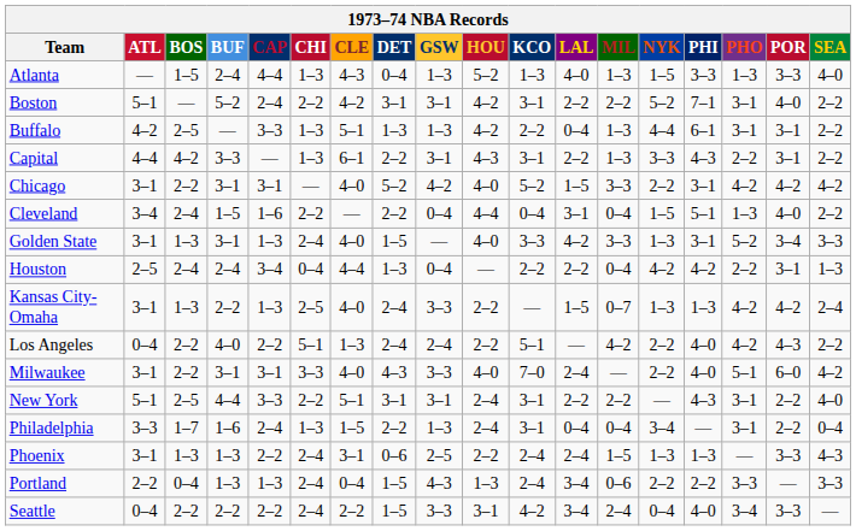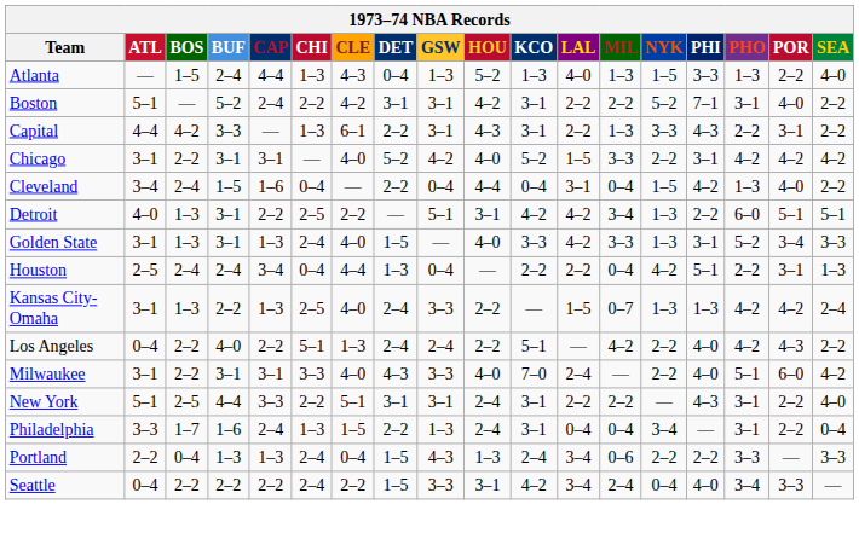 <table class="wikitable" style="font-size:95%; text-align:center;">
 <tr>
 <th colspan=18>1973–74 NBA Records</th>
 </tr>
 <tr>
 <th width=100>Team</th>
 <th style="background:#C90F2E;color:#FFFFFF;width=35">ATL</th>
 <th style="background:#006400;color:#FFFFFF;width=35">BOS</th>
 <th style="background:#428FDF;color:#FFFFFF;width=35">BUF</th>
 <th style="background:#012F6D;color:#BA0C2F;width=35">CAP</th>
 <th style="background:#BA0C2F;color:#FFFFFF;width=35">CHI</th>
 <th style="background:#FFA402;color:#77222F;width=35">CLE</th>
 <th style="background:#012F6B;color:#FFFFFF;width=35">DET</th>
 <th style="background:#FFC62C;color:#012F6B;width=35">GSW</th>
 <th style="background:#BA0C2F;color:#FEC72E;width=35">HOU</th>
 <th style="background:#012F6B;color:#FFFFFF;width=35">KCO</th>
 <th style="background:#800080;color:#FFD700;width=35">LAL</th>
 <th style="background:#006400;color:#B22222;width=35">MIL</th>
 <th style="background:#003EA4;color:#E35208;width=35">NYK</th>
 <th style="background:#012268;color:#FFFFFF;width=35">PHI</th>
 <th style="background:#702F8B;color:#FA4417;width=35">PHO</th>
 <th style="background:#BA0C2F;color:#FFFFFF;width=35">POR</th>
 <th style="background:#00843D;color:#FFCD01;width=35">SEA</th>
 </tr>
 <tr>
 <td style="text-align:left;"><a href='#'>Atlanta</a></td>
 <td>—</td>
 <td>1–5</td>
 <td>2–4</td>
 <td>4–4</td>
 <td>1–3</td>
 <td>4–3</td>
 <td>0–4</td>
 <td>1–3</td>
 <td>5–2</td>
 <td>1–3</td>
 <td>4–0</td>
 <td>1–3</td>
 <td>1–5</td>
 <td>3–3</td>
 <td>1–3</td>
-<td>3–3</td>
+<td>2–2</td>
 <td>4–0</td>
 </tr>
 <tr>
 <td style="text-align:left;"><a href='#'>Boston</a></td>
 <td>5–1</td>
 <td>—</td>
 <td>5–2</td>
 <td>2–4</td>
 <td>2–2</td>
 <td>4–2</td>
 <td>3–1</td>
 <td>3–1</td>
 <td>4–2</td>
 <td>3–1</td>
 <td>2–2</td>
 <td>2–2</td>
 <td>5–2</td>
 <td>7–1</td>
 <td>3–1</td>
 <td>4–0</td>
-<td>2–2</td>
-</tr>
-<tr>
-<td style="text-align:left;"><a href='#'>Buffalo</a></td>
-<td>4–2</td>
-<td>2–5</td>
-<td>—</td>
-<td>3–3</td>
-<td>1–3</td>
-<td>5–1</td>
-<td>1–3</td>
-<td>1–3</td>
-<td>4–2</td>
-<td>2–2</td>
-<td>0–4</td>
-<td>1–3</td>
-<td>4–4</td>
-<td>6–1</td>
-<td>3–1</td>
-<td>3–1</td>
 <td>2–2</td>
 </tr>
 <tr>
 <td style="text-align:left;"><a href='#'>Capital</a></td>
 <td>4–4</td>
 <td>4–2</td>
 <td>3–3</td>
 <td>—</td>
 <td>1–3</td>
 <td>6–1</td>
 <td>2–2</td>
 <td>3–1</td>
 <td>4–3</td>
 <td>3–1</td>
 <td>2–2</td>
 <td>1–3</td>
 <td>3–3</td>
 <td>4–3</td>
 <td>2–2</td>
 <td>3–1</td>
 <td>2–2</td>
 </tr>
 <tr>
 <td style="text-align:left;"><a href='#'>Chicago</a></td>
 <td>3–1</td>
 <td>2–2</td>
 <td>3–1</td>
 <td>3–1</td>
 <td>—</td>
 <td>4–0</td>
 <td>5–2</td>
 <td>4–2</td>
 <td>4–0</td>
 <td>5–2</td>
 <td>1–5</td>
 <td>3–3</td>
 <td>2–2</td>
 <td>3–1</td>
 <td>4–2</td>
 <td>4–2</td>
 <td>4–2</td>
 </tr>
 <tr>
 <td style="text-align:left;"><a href='#'>Cleveland</a></td>
 <td>3–4</td>
 <td>2–4</td>
 <td>1–5</td>
 <td>1–6</td>
-<td>2–2</td>
+<td>0–4</td>
 <td>—</td>
 <td>2–2</td>
 <td>0–4</td>
 <td>4–4</td>
 <td>0–4</td>
 <td>3–1</td>
 <td>0–4</td>
 <td>1–5</td>
-<td>5–1</td>
+<td>4–2</td>
 <td>1–3</td>
 <td>4–0</td>
 <td>2–2</td>
+</tr>
+<tr>
+<td style="text-align:left;"><a href='#'>Detroit</a></td>
+<td>4–0</td>
+<td>1–3</td>
+<td>3–1</td>
+<td>2–2</td>
+<td>2–5</td>
+<td>2–2</td>
+<td>—</td>
+<td>5–1</td>
+<td>3–1</td>
+<td>4–2</td>
+<td>4–2</td>
+<td>3–4</td>
+<td>1–3</td>
+<td>2–2</td>
+<td>6–0</td>
+<td>5–1</td>
+<td>5–1</td>
 </tr>
 <tr>
 <td style="text-align:left;"><a href='#'>Golden State</a></td>
 <td>3–1</td>
 <td>1–3</td>
 <td>3–1</td>
 <td>1–3</td>
 <td>2–4</td>
 <td>4–0</td>
 <td>1–5</td>
 <td>—</td>
 <td>4–0</td>
 <td>3–3</td>
 <td>4–2</td>
 <td>3–3</td>
 <td>1–3</td>
 <td>3–1</td>
 <td>5–2</td>
 <td>3–4</td>
 <td>3–3</td>
 </tr>
 <tr>
 <td style="text-align:left;"><a href='#'>Houston</a></td>
 <td>2–5</td>
 <td>2–4</td>
 <td>2–4</td>
 <td>3–4</td>
 <td>0–4</td>
 <td>4–4</td>
 <td>1–3</td>
 <td>0–4</td>
 <td>—</td>
 <td>2–2</td>
 <td>2–2</td>
 <td>0–4</td>
 <td>4–2</td>
-<td>4–2</td>
+<td>5–1</td>
 <td>2–2</td>
 <td>3–1</td>
 <td>1–3</td>
 </tr>
 <tr>
 <td style="text-align:left;"><a href='#'>Kansas City-Omaha</a></td>
 <td>3–1</td>
 <td>1–3</td>
 <td>2–2</td>
 <td>1–3</td>
 <td>2–5</td>
 <td>4–0</td>
 <td>2–4</td>
 <td>3–3</td>
 <td>2–2</td>
 <td>—</td>
 <td>1–5</td>
 <td>0–7</td>
 <td>1–3</td>
 <td>1–3</td>
 <td>4–2</td>
 <td>4–2</td>
 <td>2–4</td>
 </tr>
 <tr>
 <td style="text-align:left;">Los Angeles</td>
 <td>0–4</td>
 <td>2–2</td>
 <td>4–0</td>
 <td>2–2</td>
 <td>5–1</td>
 <td>1–3</td>
 <td>2–4</td>
 <td>2–4</td>
 <td>2–2</td>
 <td>5–1</td>
 <td>—</td>
 <td>4–2</td>
 <td>2–2</td>
 <td>4–0</td>
 <td>4–2</td>
 <td>4–3</td>
 <td>2–2</td>
 </tr>
 <tr>
 <td style="text-align:left;"><a href='#'>Milwaukee</a></td>
 <td>3–1</td>
 <td>2–2</td>
 <td>3–1</td>
 <td>3–1</td>
 <td>3–3</td>
 <td>4–0</td>
 <td>4–3</td>
 <td>3–3</td>
 <td>4–0</td>
 <td>7–0</td>
 <td>2–4</td>
 <td>—</td>
 <td>2–2</td>
 <td>4–0</td>
 <td>5–1</td>
 <td>6–0</td>
 <td>4–2</td>
 </tr>
 <tr>
 <td style="text-align:left;"><a href='#'>New York</a></td>
 <td>5–1</td>
 <td>2–5</td>
 <td>4–4</td>
 <td>3–3</td>
 <td>2–2</td>
 <td>5–1</td>
 <td>3–1</td>
 <td>3–1</td>
 <td>2–4</td>
 <td>3–1</td>
 <td>2–2</td>
 <td>2–2</td>
 <td>—</td>
 <td>4–3</td>
 <td>3–1</td>
 <td>2–2</td>
 <td>4–0</td>
 </tr>
 <tr>
 <td style="text-align:left;"><a href='#'>Philadelphia</a></td>
 <td>3–3</td>
 <td>1–7</td>
 <td>1–6</td>
 <td>2–4</td>
 <td>1–3</td>
 <td>1–5</td>
 <td>2–2</td>
 <td>1–3</td>
 <td>2–4</td>
 <td>3–1</td>
 <td>0–4</td>
 <td>0–4</td>
 <td>3–4</td>
 <td>—</td>
 <td>3–1</td>
 <td>2–2</td>
 <td>0–4</td>
 </tr>
 <tr>
-<td style="text-align:left;"><a href='#'>Phoenix</a></td>
-<td>3–1</td>
-<td>1–3</td>
-<td>1–3</td>
-<td>2–2</td>
-<td>2–4</td>
-<td>3–1</td>
-<td>0–6</td>
-<td>2–5</td>
-<td>2–2</td>
-<td>2–4</td>
-<td>2–4</td>
-<td>1–5</td>
-<td>1–3</td>
-<td>1–3</td>
-<td>—</td>
-<td>3–3</td>
-<td>4–3</td>
-</tr>
-<tr>
 <td style="text-align:left;"><a href='#'>Portland</a></td>
 <td>2–2</td>
 <td>0–4</td>
 <td>1–3</td>
 <td>1–3</td>
 <td>2–4</td>
 <td>0–4</td>
 <td>1–5</td>
 <td>4–3</td>
 <td>1–3</td>
 <td>2–4</td>
 <td>3–4</td>
 <td>0–6</td>
 <td>2–2</td>
 <td>2–2</td>
 <td>3–3</td>
 <td>—</td>
 <td>3–3</td>
 </tr>
 <tr>
 <td style="text-align:left;"><a href='#'>Seattle</a></td>
 <td>0–4</td>
 <td>2–2</td>
 <td>2–2</td>
 <td>2–2</td>
 <td>2–4</td>
 <td>2–2</td>
 <td>1–5</td>
 <td>3–3</td>
 <td>3–1</td>
 <td>4–2</td>
 <td>3–4</td>
 <td>2–4</td>
 <td>0–4</td>
 <td>4–0</td>
 <td>3–4</td>
 <td>3–3</td>
 <td>—</td>
 </tr>
 </table>
